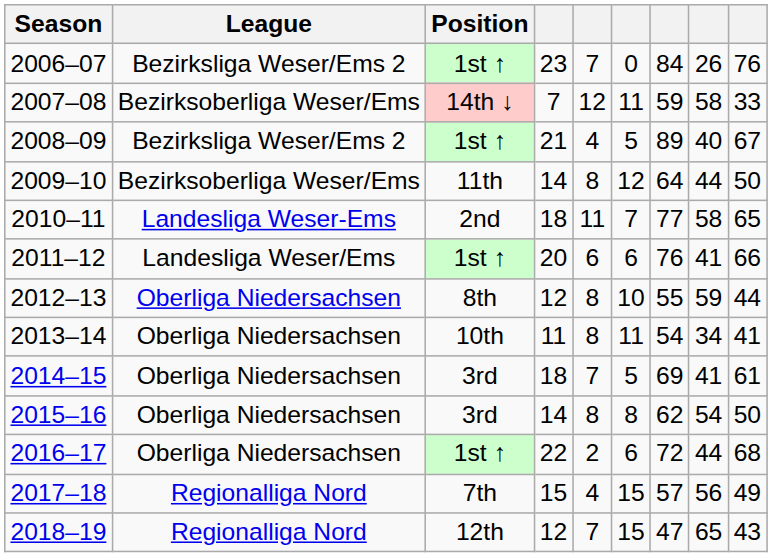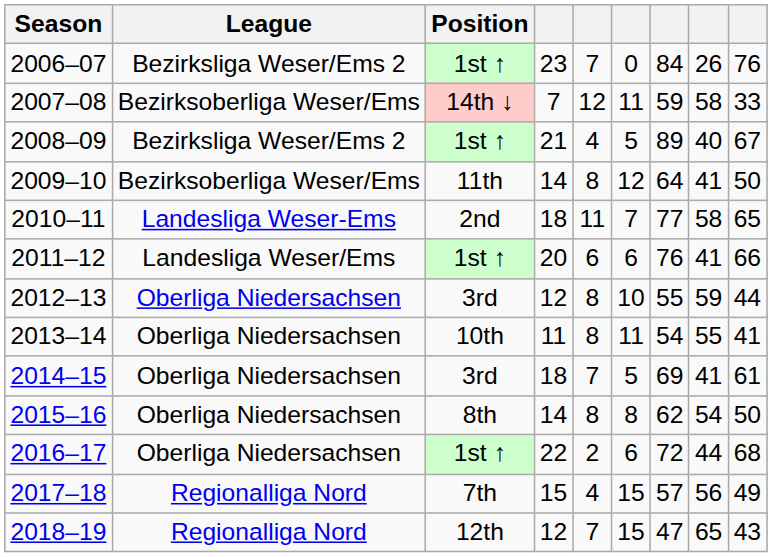 <table class="wikitable" style="text-align:center;">
 <tr>
 <th>Season</th>
 <th>League</th>
 <th>Position</th>
 <th></th>
 <th></th>
 <th></th>
 <th></th>
 <th></th>
 <th></th>
 </tr>
 <tr>
 <td>2006–07</td>
 <td>Bezirksliga Weser/Ems 2</td>
 <td style="background-color:#ccffcc;">1st ↑</td>
 <td>23</td>
 <td>7</td>
 <td>0</td>
 <td>84</td>
 <td>26</td>
 <td>76</td>
 </tr>
 <tr>
 <td>2007–08</td>
 <td>Bezirksoberliga Weser/Ems</td>
 <td style="background-color:#ffcccc;">14th ↓</td>
 <td>7</td>
 <td>12</td>
 <td>11</td>
 <td>59</td>
 <td>58</td>
 <td>33</td>
 </tr>
 <tr>
 <td>2008–09</td>
 <td>Bezirksliga Weser/Ems 2</td>
 <td style="background-color:#ccffcc;">1st ↑</td>
 <td>21</td>
 <td>4</td>
 <td>5</td>
 <td>89</td>
 <td>40</td>
 <td>67</td>
 </tr>
 <tr>
 <td>2009–10</td>
 <td>Bezirksoberliga Weser/Ems</td>
 <td>11th</td>
 <td>14</td>
 <td>8</td>
 <td>12</td>
 <td>64</td>
-<td>44</td>
+<td>41</td>
 <td>50</td>
 </tr>
 <tr>
 <td>2010–11</td>
 <td><a href='#'>Landesliga Weser-Ems</a></td>
 <td>2nd</td>
 <td>18</td>
 <td>11</td>
 <td>7</td>
 <td>77</td>
 <td>58</td>
 <td>65</td>
 </tr>
 <tr>
 <td>2011–12</td>
 <td>Landesliga Weser/Ems</td>
 <td style="background-color:#ccffcc;">1st ↑</td>
 <td>20</td>
 <td>6</td>
 <td>6</td>
 <td>76</td>
 <td>41</td>
 <td>66</td>
 </tr>
 <tr>
 <td>2012–13</td>
 <td><a href='#'>Oberliga Niedersachsen</a></td>
-<td>8th</td>
+<td>3rd</td>
 <td>12</td>
 <td>8</td>
 <td>10</td>
 <td>55</td>
 <td>59</td>
 <td>44</td>
 </tr>
 <tr>
 <td>2013–14</td>
 <td>Oberliga Niedersachsen</td>
 <td>10th</td>
 <td>11</td>
 <td>8</td>
 <td>11</td>
 <td>54</td>
-<td>34</td>
+<td>55</td>
 <td>41</td>
 </tr>
 <tr>
 <td><a href='#'>2014–15</a></td>
 <td>Oberliga Niedersachsen</td>
 <td>3rd</td>
 <td>18</td>
 <td>7</td>
 <td>5</td>
 <td>69</td>
 <td>41</td>
 <td>61</td>
 </tr>
 <tr>
 <td><a href='#'>2015–16</a></td>
 <td>Oberliga Niedersachsen</td>
-<td>3rd</td>
+<td>8th</td>
 <td>14</td>
 <td>8</td>
 <td>8</td>
 <td>62</td>
 <td>54</td>
 <td>50</td>
 </tr>
 <tr>
 <td><a href='#'>2016–17</a></td>
 <td>Oberliga Niedersachsen</td>
 <td style="background-color:#ccffcc;">1st ↑</td>
 <td>22</td>
 <td>2</td>
 <td>6</td>
 <td>72</td>
 <td>44</td>
 <td>68</td>
 </tr>
 <tr>
 <td><a href='#'>2017–18</a></td>
 <td><a href='#'>Regionalliga Nord</a></td>
 <td>7th</td>
 <td>15</td>
 <td>4</td>
 <td>15</td>
 <td>57</td>
 <td>56</td>
 <td>49</td>
 </tr>
 <tr>
 <td><a href='#'>2018–19</a></td>
 <td><a href='#'>Regionalliga Nord</a></td>
 <td>12th</td>
 <td>12</td>
 <td>7</td>
 <td>15</td>
 <td>47</td>
 <td>65</td>
 <td>43</td>
 </tr>
 </table>
